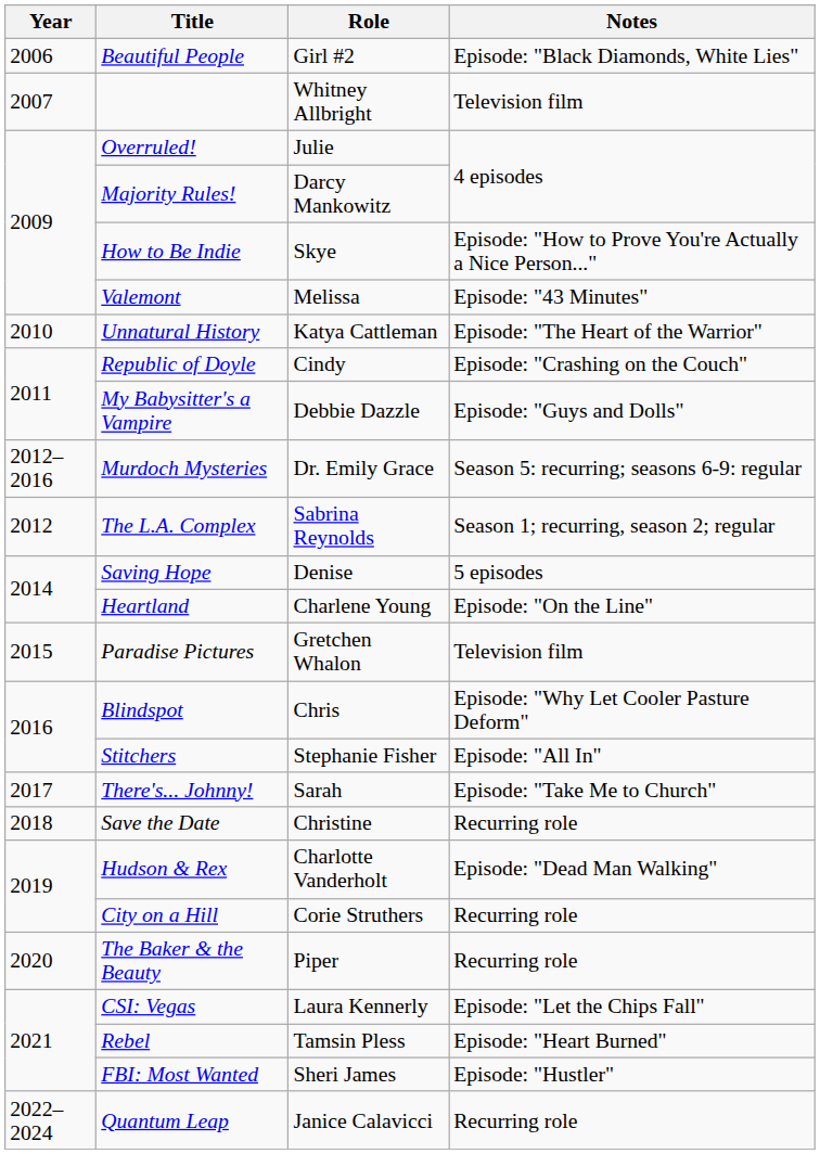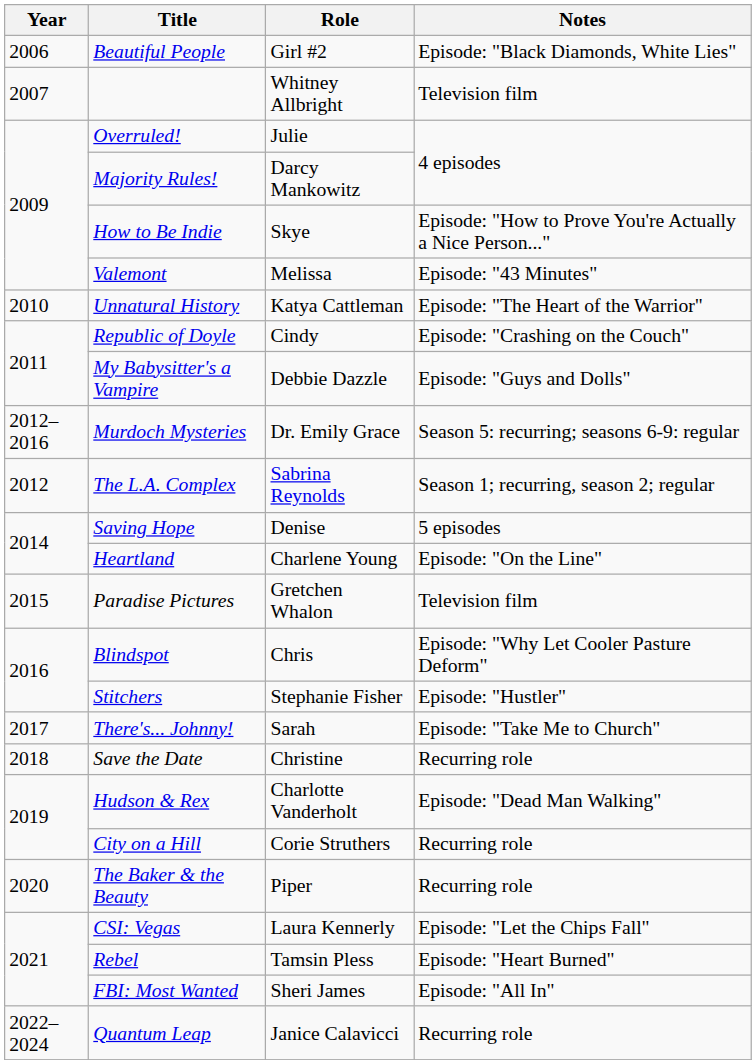 <table class="wikitable sortable">
 <tr>
 <th>Year</th>
 <th>Title</th>
 <th>Role</th>
 <th class="unsortable">Notes</th>
 </tr>
 <tr>
 <td>2006</td>
 <td><em><a href='#'>Beautiful People</a></em></td>
 <td>Girl #2</td>
 <td>Episode: "Black Diamonds, White Lies"</td>
 </tr>
 <tr>
 <td>2007</td>
 <td><em></em></td>
 <td>Whitney Allbright</td>
 <td>Television film</td>
 </tr>
 <tr>
 <td rowspan=4>2009</td>
 <td><em><a href='#'>Overruled!</a></em></td>
 <td>Julie</td>
 <td rowspan=2>4 episodes</td>
 </tr>
 <tr>
 <td><em><a href='#'>Majority Rules!</a></em></td>
 <td>Darcy Mankowitz</td>
 </tr>
 <tr>
 <td><em><a href='#'>How to Be Indie</a></em></td>
 <td>Skye</td>
 <td>Episode: "How to Prove You're Actually a Nice Person..."</td>
 </tr>
 <tr>
 <td><em><a href='#'>Valemont</a></em></td>
 <td>Melissa</td>
 <td>Episode: "43 Minutes"</td>
 </tr>
 <tr>
 <td>2010</td>
 <td><em><a href='#'>Unnatural History</a></em></td>
 <td>Katya Cattleman</td>
 <td>Episode: "The Heart of the Warrior"</td>
 </tr>
 <tr>
 <td rowspan=2>2011</td>
 <td><em><a href='#'>Republic of Doyle</a></em></td>
 <td>Cindy</td>
 <td>Episode: "Crashing on the Couch"</td>
 </tr>
 <tr>
 <td><em><a href='#'>My Babysitter's a Vampire</a></em></td>
 <td>Debbie Dazzle</td>
 <td>Episode: "Guys and Dolls"</td>
 </tr>
 <tr>
 <td>2012–2016</td>
 <td><em><a href='#'>Murdoch Mysteries</a></em></td>
 <td>Dr. Emily Grace</td>
 <td>Season 5: recurring; seasons 6-9:  regular</td>
 </tr>
 <tr>
 <td>2012</td>
 <td data-sort-value="L.A. Complex, The"><em><a href='#'>The L.A. Complex</a></em></td>
 <td><a href='#'>Sabrina Reynolds</a></td>
 <td>Season 1; recurring, season 2; regular</td>
 </tr>
 <tr>
 <td rowspan=2>2014</td>
 <td><em><a href='#'>Saving Hope</a></em></td>
 <td>Denise</td>
 <td>5 episodes</td>
 </tr>
 <tr>
 <td><em><a href='#'>Heartland</a></em></td>
 <td>Charlene Young</td>
 <td>Episode: "On the Line"</td>
 </tr>
 <tr>
 <td>2015</td>
 <td><em>Paradise Pictures</em></td>
 <td>Gretchen Whalon</td>
 <td>Television film</td>
 </tr>
 <tr>
 <td rowspan=2>2016</td>
 <td><em><a href='#'>Blindspot</a></em></td>
 <td>Chris</td>
 <td>Episode: "Why Let Cooler Pasture Deform"</td>
 </tr>
 <tr>
 <td><em><a href='#'>Stitchers</a></em></td>
 <td>Stephanie Fisher</td>
-<td>Episode: "All In"</td>
+<td>Episode: "Hustler"</td>
 </tr>
 <tr>
 <td>2017</td>
 <td><em><a href='#'>There's... Johnny!</a></em></td>
 <td>Sarah</td>
 <td>Episode: "Take Me to Church"</td>
 </tr>
 <tr>
 <td>2018</td>
 <td><em>Save the Date</em></td>
 <td>Christine</td>
 <td>Recurring role</td>
 </tr>
 <tr>
 <td rowspan=2>2019</td>
 <td><em><a href='#'>Hudson & Rex</a></em></td>
 <td>Charlotte Vanderholt</td>
 <td>Episode: "Dead Man Walking"</td>
 </tr>
 <tr>
 <td><em><a href='#'>City on a Hill</a></em></td>
 <td>Corie Struthers</td>
 <td>Recurring role</td>
 </tr>
 <tr>
 <td>2020</td>
 <td data-sort-value="Baker & the Beauty, The"><em><a href='#'>The Baker & the Beauty</a></em></td>
 <td>Piper</td>
 <td>Recurring role</td>
 </tr>
 <tr>
 <td rowspan=3>2021</td>
 <td><em><a href='#'>CSI: Vegas</a></em></td>
 <td>Laura Kennerly</td>
 <td>Episode: "Let the Chips Fall"</td>
 </tr>
 <tr>
 <td><em><a href='#'>Rebel</a></em></td>
 <td>Tamsin Pless</td>
 <td>Episode: "Heart Burned"</td>
 </tr>
 <tr>
 <td><em><a href='#'>FBI: Most Wanted</a></em></td>
 <td>Sheri James</td>
-<td>Episode: "Hustler"</td>
+<td>Episode: "All In"</td>
 </tr>
 <tr>
 <td>2022–2024</td>
 <td><em><a href='#'>Quantum Leap</a></em></td>
 <td>Janice Calavicci</td>
 <td>Recurring role</td>
 </tr>
 <tr>
 </tr>
 </table>
